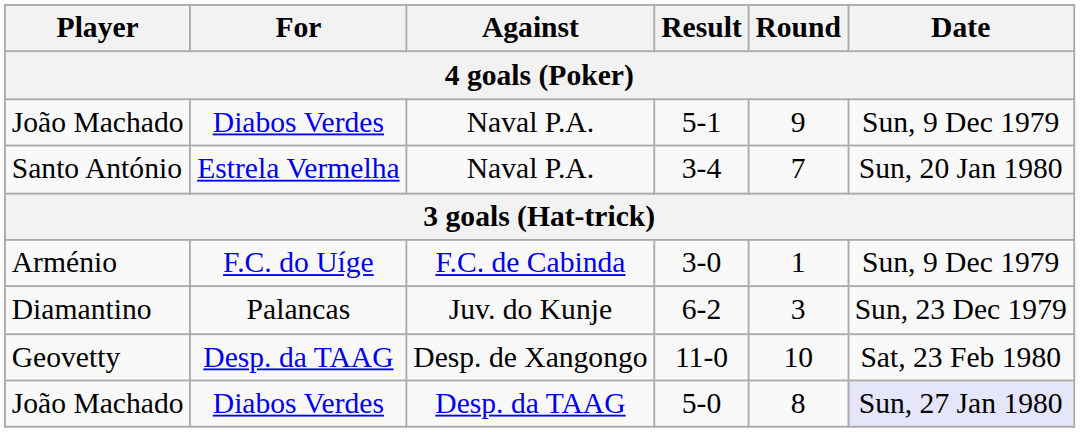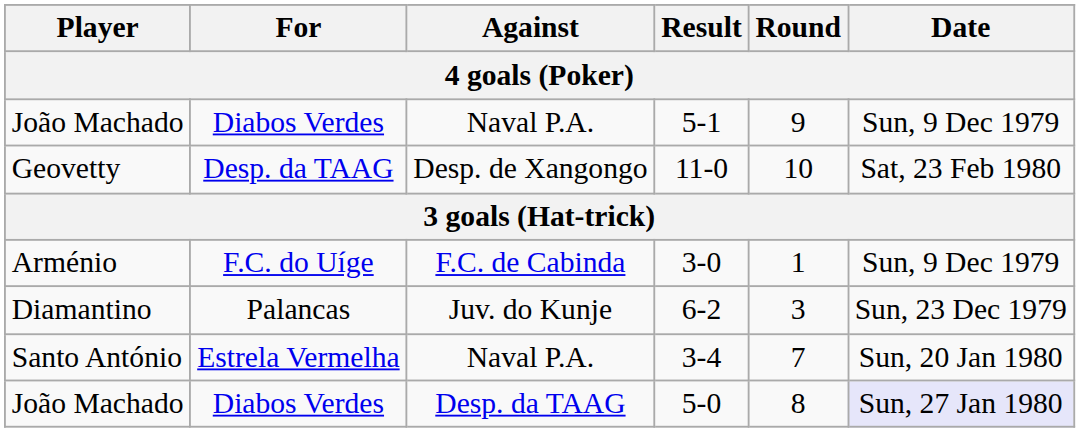 <table class="wikitable" style="text-align:center">
 <tr>
 <th>Player</th>
 <th>For</th>
 <th>Against</th>
 <th>Result</th>
 <th>Round</th>
 <th>Date</th>
 </tr>
 <tr>
 <th colspan="6">4 goals (Poker)</th>
 </tr>
 <tr>
 <td align="left"> João Machado</td>
 <td><a href='#'>Diabos Verdes</a></td>
 <td>Naval P.A.</td>
 <td>5-1</td>
 <td>9</td>
 <td>Sun, 9 Dec 1979</td>
 </tr>
 <tr>
-<td align="left"> Santo António</td>
-<td><a href='#'>Estrela Vermelha</a></td>
-<td>Naval P.A.</td>
-<td>3-4</td>
-<td>7</td>
-<td>Sun, 20 Jan 1980</td>
+<td align="left"> Geovetty</td>
+<td><a href='#'>Desp. da TAAG</a></td>
+<td>Desp. de Xangongo</td>
+<td>11-0</td>
+<td>10</td>
+<td>Sat, 23 Feb 1980</td>
 </tr>
 <tr>
 <th colspan="6">3 goals (Hat-trick)</th>
 </tr>
 <tr>
 <td align="left"> Arménio</td>
 <td><a href='#'>F.C. do Uíge</a></td>
 <td><a href='#'>F.C. de Cabinda</a></td>
 <td>3-0</td>
 <td>1</td>
 <td>Sun, 9 Dec 1979</td>
 </tr>
 <tr>
 <td align="left"> Diamantino</td>
 <td>Palancas</td>
 <td>Juv. do Kunje</td>
 <td>6-2</td>
 <td>3</td>
 <td>Sun, 23 Dec 1979</td>
 </tr>
 <tr>
-<td align="left"> Geovetty</td>
-<td><a href='#'>Desp. da TAAG</a></td>
-<td>Desp. de Xangongo</td>
-<td>11-0</td>
-<td>10</td>
-<td>Sat, 23 Feb 1980</td>
+<td align="left"> Santo António</td>
+<td><a href='#'>Estrela Vermelha</a></td>
+<td>Naval P.A.</td>
+<td>3-4</td>
+<td>7</td>
+<td>Sun, 20 Jan 1980</td>
 </tr>
 <tr>
 <td align="left"> João Machado</td>
 <td><a href='#'>Diabos Verdes</a></td>
 <td><a href='#'>Desp. da TAAG</a></td>
 <td>5-0</td>
 <td>8</td>
 <td style="background: lavender;">Sun, 27 Jan 1980</td>
 </tr>
 </table>
